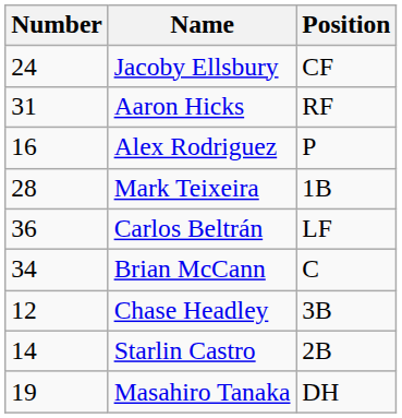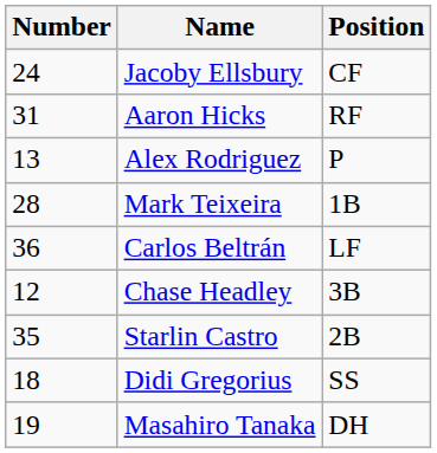 <table class=wikitable>
 <tr>
 <th>Number</th>
 <th>Name</th>
 <th>Position</th>
 </tr>
 <tr>
 <td>24</td>
 <td><a href='#'>Jacoby Ellsbury</a></td>
 <td>CF</td>
 </tr>
 <tr>
 <td>31</td>
 <td><a href='#'>Aaron Hicks</a></td>
 <td>RF</td>
 </tr>
 <tr>
-<td>16</td>
+<td>13</td>
 <td><a href='#'>Alex Rodriguez</a></td>
 <td>P</td>
 </tr>
 <tr>
 <td>28</td>
 <td><a href='#'>Mark Teixeira</a></td>
 <td>1B</td>
 </tr>
 <tr>
 <td>36</td>
 <td><a href='#'>Carlos Beltrán</a></td>
 <td>LF</td>
 </tr>
 <tr>
-<td>34</td>
-<td><a href='#'>Brian McCann</a></td>
-<td>C</td>
-</tr>
-<tr>
 <td>12</td>
 <td><a href='#'>Chase Headley</a></td>
 <td>3B</td>
 </tr>
 <tr>
-<td>14</td>
+<td>35</td>
 <td><a href='#'>Starlin Castro</a></td>
 <td>2B</td>
+</tr>
+<tr>
+<td>18</td>
+<td><a href='#'>Didi Gregorius</a></td>
+<td>SS</td>
 </tr>
 <tr>
 <td>19</td>
 <td><a href='#'>Masahiro Tanaka</a></td>
 <td>DH</td>
 </tr>
 </table>
